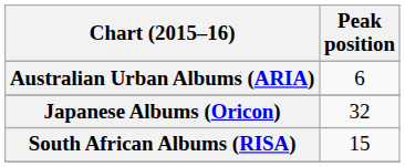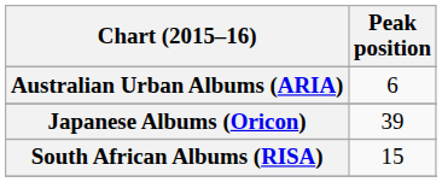 <table class="wikitable sortable plainrowheaders" style="text-align:center">
 <tr>
 <th scope="col">Chart (2015–16)</th>
 <th scope="col">Peak<br> position</th>
 </tr>
 <tr>
 </tr>
 <tr>
 <th scope="row">Australian Urban Albums (<a href='#'>ARIA</a>)</th>
 <td>6</td>
 </tr>
 <tr>
 </tr>
 <tr>
 </tr>
 <tr>
 </tr>
 <tr>
 </tr>
 <tr>
 </tr>
 <tr>
 </tr>
 <tr>
 </tr>
 <tr>
 </tr>
 <tr>
 </tr>
 <tr>
 <th scope="row">Japanese Albums (<a href='#'>Oricon</a>)</th>
-<td>32</td>
+<td>39</td>
 </tr>
 <tr>
 </tr>
 <tr>
 </tr>
 <tr>
 </tr>
 <tr>
 <th scope="row">South African Albums (<a href='#'>RISA</a>)</th>
 <td>15</td>
 </tr>
 <tr>
 </tr>
 <tr>
 </tr>
 <tr>
 </tr>
 <tr>
 </tr>
 <tr>
 </tr>
 <tr>
 </tr>
 <tr>
 </tr>
 <tr>
 </tr>
 </table>
